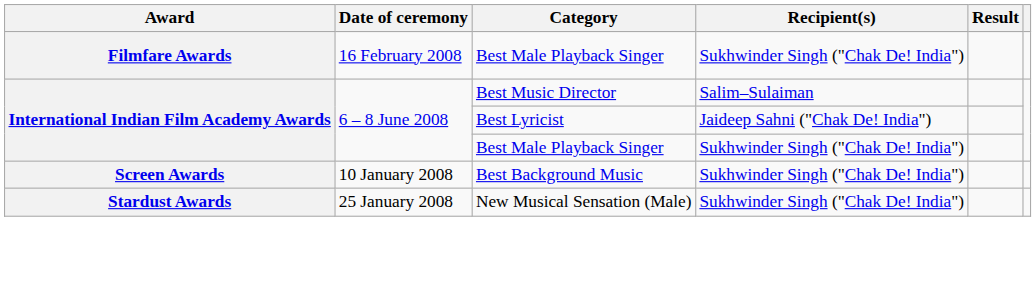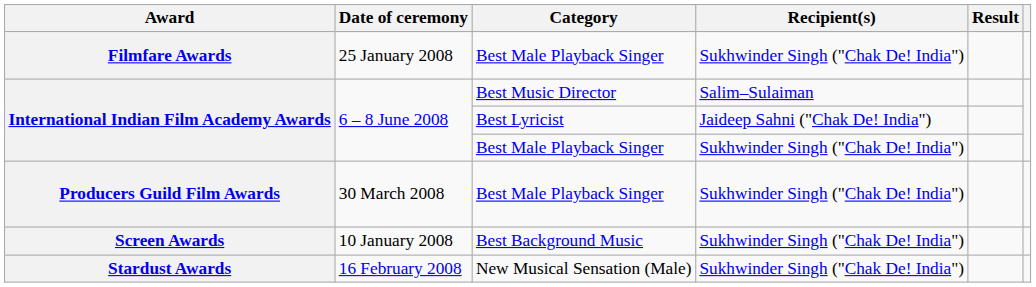 <table class="wikitable plainrowheaders sortable">
 <tr>
 <th scope="col">Award</th>
 <th scope="col">Date of ceremony</th>
 <th scope="col">Category</th>
 <th scope="col">Recipient(s)</th>
 <th scope="col" class="unsortable">Result</th>
 <th scope="col" class="unsortable"></th>
 </tr>
 <tr>
 <th scope="row"><a href='#'>Filmfare Awards</a></th>
-<td><a href='#'>16 February 2008</a></td>
+<td>25 January 2008</td>
 <td><a href='#'>Best Male Playback Singer</a></td>
 <td><a href='#'>Sukhwinder Singh</a> ("<a href='#'>Chak De! India</a>")</td>
 <td></td>
 <td style="text-align:center;"><br><br></td>
 </tr>
 <tr>
 <th rowspan="3" scope="row"><a href='#'>International Indian Film Academy Awards</a></th>
 <td rowspan="3"><a href='#'>6 – 8 June 2008</a></td>
 <td><a href='#'>Best Music Director</a></td>
 <td><a href='#'>Salim–Sulaiman</a></td>
 <td></td>
 <td rowspan="3" style="text-align:center;"><br></td>
 </tr>
 <tr>
 <td><a href='#'>Best Lyricist</a></td>
 <td><a href='#'>Jaideep Sahni</a> ("<a href='#'>Chak De! India</a>")</td>
 <td></td>
 </tr>
 <tr>
 <td><a href='#'>Best Male Playback Singer</a></td>
 <td><a href='#'>Sukhwinder Singh</a> ("<a href='#'>Chak De! India</a>")</td>
 <td></td>
 </tr>
 <tr>
+<th scope="row"><a href='#'>Producers Guild Film Awards</a></th>
+<td>30 March 2008</td>
+<td><a href='#'>Best Male Playback Singer</a></td>
+<td><a href='#'>Sukhwinder Singh</a> ("<a href='#'>Chak De! India</a>")</td>
+<td></td>
+<td style="text-align:center;"><br><br><br></td>
+</tr>
+<tr>
 <th scope="row"><a href='#'>Screen Awards</a></th>
 <td>10 January 2008</td>
 <td><a href='#'>Best Background Music</a></td>
 <td><a href='#'>Sukhwinder Singh</a> ("<a href='#'>Chak De! India</a>")</td>
 <td></td>
 <td style="text-align:center;"><br></td>
 </tr>
 <tr>
 <th scope="row"><a href='#'>Stardust Awards</a></th>
-<td>25 January 2008</td>
+<td><a href='#'>16 February 2008</a></td>
 <td>New Musical Sensation (Male)</td>
 <td><a href='#'>Sukhwinder Singh</a> ("<a href='#'>Chak De! India</a>")</td>
 <td></td>
 <td style="text-align:center;"><br></td>
 </tr>
 </table>
